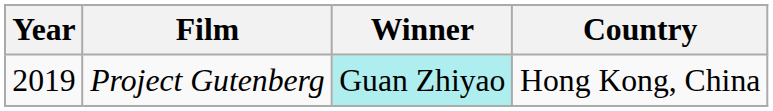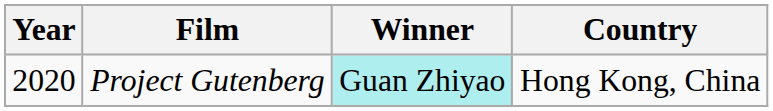 <table class="wikitable sortable plainrowheaders">
 <tr>
 <th>Year</th>
 <th>Film</th>
 <th>Winner</th>
 <th>Country</th>
 </tr>
 <tr>
-<td>2019</td>
+<td>2020</td>
 <td><em>Project Gutenberg</em></td>
 <td style="background: paleturquoise;">Guan Zhiyao</td>
 <td>Hong Kong, China</td>
 </tr>
 </table>
